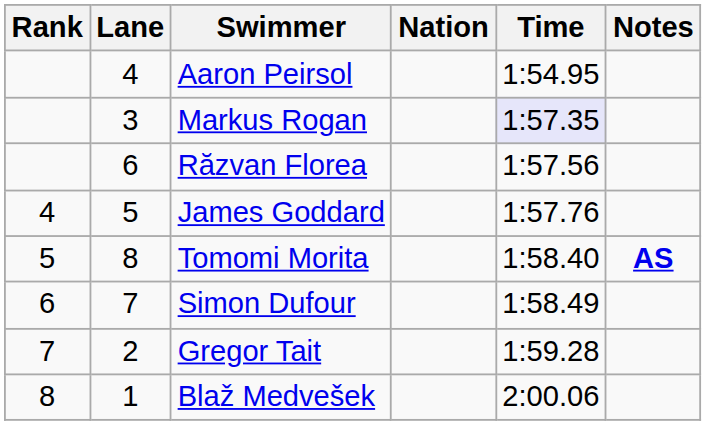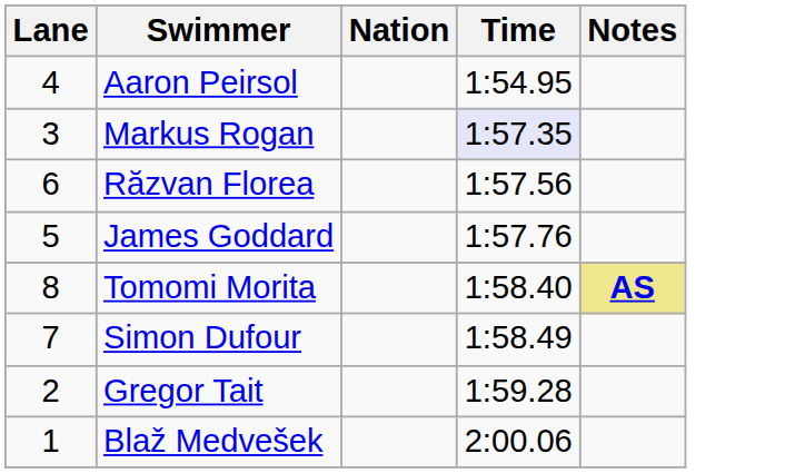 <table class="wikitable sortable" style="text-align:center">
 <tr>
-<th>Rank</th>
 <th>Lane</th>
 <th>Swimmer</th>
 <th>Nation</th>
 <th>Time</th>
 <th>Notes</th>
 </tr>
 <tr>
-<td></td>
 <td>4</td>
 <td align=left><a href='#'>Aaron Peirsol</a></td>
 <td align=left></td>
 <td>1:54.95</td>
 <td></td>
 </tr>
 <tr>
-<td></td>
 <td>3</td>
 <td align=left><a href='#'>Markus Rogan</a></td>
 <td align=left></td>
 <td style="background: lavender;">1:57.35</td>
 <td></td>
 </tr>
 <tr>
-<td></td>
 <td>6</td>
 <td align=left><a href='#'>Răzvan Florea</a></td>
 <td align=left></td>
 <td>1:57.56</td>
 <td></td>
 </tr>
 <tr>
-<td>4</td>
 <td>5</td>
 <td align=left><a href='#'>James Goddard</a></td>
 <td align=left></td>
 <td>1:57.76</td>
 <td></td>
 </tr>
 <tr>
-<td>5</td>
 <td>8</td>
 <td align=left><a href='#'>Tomomi Morita</a></td>
 <td align=left></td>
 <td>1:58.40</td>
-<td><strong><a href='#'>AS</a></strong></td>
+<td style="background: khaki;"><strong><a href='#'>AS</a></strong></td>
 </tr>
 <tr>
-<td>6</td>
 <td>7</td>
 <td align=left><a href='#'>Simon Dufour</a></td>
 <td align=left></td>
 <td>1:58.49</td>
 <td></td>
 </tr>
 <tr>
-<td>7</td>
 <td>2</td>
 <td align=left><a href='#'>Gregor Tait</a></td>
 <td align=left></td>
 <td>1:59.28</td>
 <td></td>
 </tr>
 <tr>
-<td>8</td>
 <td>1</td>
 <td align=left><a href='#'>Blaž Medvešek</a></td>
 <td align=left></td>
 <td>2:00.06</td>
 <td></td>
 </tr>
 </table>
